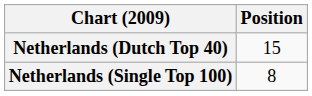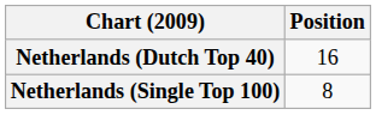 <table class="wikitable sortable plainrowheaders" style="text-align:center">
 <tr>
 <th>Chart (2009)</th>
 <th>Position</th>
 </tr>
 <tr>
 <th scope="row">Netherlands (Dutch Top 40)</th>
-<td>15</td>
+<td>16</td>
 </tr>
 <tr>
 <th scope="row">Netherlands (Single Top 100)</th>
 <td>8</td>
 </tr>
 </table>
